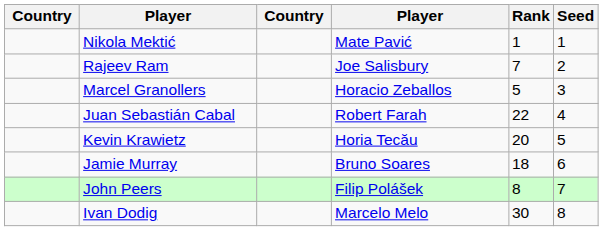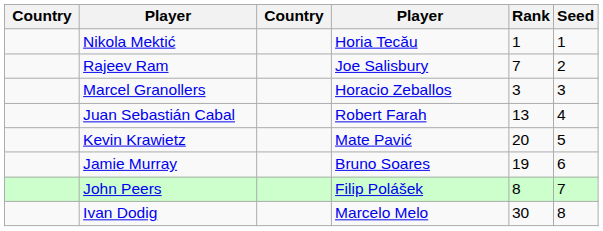 <table class="sortable wikitable">
 <tr>
 <th width="70">Country</th>
 <th width="175">Player</th>
 <th width="70">Country</th>
 <th width="175">Player</th>
 <th>Rank</th>
 <th>Seed</th>
 </tr>
 <tr>
 <td></td>
 <td><a href='#'>Nikola Mektić</a></td>
 <td></td>
-<td><a href='#'>Mate Pavić</a></td>
+<td><a href='#'>Horia Tecău</a></td>
 <td>1</td>
 <td>1</td>
 </tr>
 <tr>
 <td></td>
 <td><a href='#'>Rajeev Ram</a></td>
 <td></td>
 <td><a href='#'>Joe Salisbury</a></td>
 <td>7</td>
 <td>2</td>
 </tr>
 <tr>
 <td></td>
 <td><a href='#'>Marcel Granollers</a></td>
 <td></td>
 <td><a href='#'>Horacio Zeballos</a></td>
-<td>5</td>
+<td>3</td>
 <td>3</td>
 </tr>
 <tr>
 <td></td>
 <td><a href='#'>Juan Sebastián Cabal</a></td>
 <td></td>
 <td><a href='#'>Robert Farah</a></td>
-<td>22</td>
+<td>13</td>
 <td>4</td>
 </tr>
 <tr>
 <td></td>
 <td><a href='#'>Kevin Krawietz</a></td>
 <td></td>
-<td><a href='#'>Horia Tecău</a></td>
+<td><a href='#'>Mate Pavić</a></td>
 <td>20</td>
 <td>5</td>
 </tr>
 <tr>
 <td></td>
 <td><a href='#'>Jamie Murray</a></td>
 <td></td>
 <td><a href='#'>Bruno Soares</a></td>
-<td>18</td>
+<td>19</td>
 <td>6</td>
 </tr>
 <tr bgcolor=#cfc>
 <td></td>
 <td><a href='#'>John Peers</a></td>
 <td></td>
 <td><a href='#'>Filip Polášek</a></td>
 <td>8</td>
 <td>7</td>
 </tr>
 <tr>
 <td></td>
 <td><a href='#'>Ivan Dodig</a></td>
 <td></td>
 <td><a href='#'>Marcelo Melo</a></td>
 <td>30</td>
 <td>8</td>
 </tr>
 </table>
